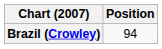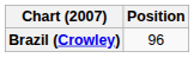 <table class="wikitable plainrowheaders" style="text-align:center">
 <tr>
 <th>Chart (2007)</th>
 <th>Position</th>
 </tr>
 <tr>
 <th scope="row">Brazil (<a href='#'>Crowley</a>)</th>
-<td>94</td>
+<td>96</td>
 </tr>
 </table>
